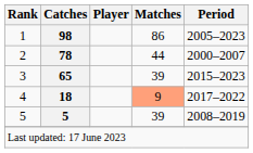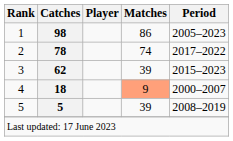 <table class="wikitable plainrowheaders sortable">
 <tr>
 <th scope=col>Rank</th>
 <th scope=col>Catches</th>
 <th scope=col>Player</th>
 <th scope=col>Matches</th>
 <th scope=col>Period</th>
 </tr>
 <tr>
 <td align=center>1</td>
 <th scope=row style=text-align:center;>98</th>
 <td></td>
 <td align=center>86</td>
 <td>2005–2023</td>
 </tr>
 <tr>
 <td align=center>2</td>
 <th scope=row style=text-align:center;>78</th>
 <td></td>
-<td align=center>44</td>
-<td>2000–2007</td>
+<td align=center>74</td>
+<td>2017–2022</td>
 </tr>
 <tr>
 <td align=center>3</td>
-<th scope=row style=text-align:center;>65</th>
+<th scope=row style=text-align:center;>62</th>
 <td></td>
 <td align=center>39</td>
 <td>2015–2023</td>
 </tr>
 <tr>
 <td align=center>4</td>
 <th scope=row style=text-align:center;>18</th>
 <td></td>
 <td align=center style="background: lightsalmon;">9</td>
-<td>2017–2022</td>
+<td>2000–2007</td>
 </tr>
 <tr>
 <td align=center>5</td>
 <th scope=row style=text-align:center;>5</th>
 <td></td>
 <td align=center>39</td>
 <td>2008–2019</td>
 </tr>
 <tr>
 </tr>
 <tr class=sortbottom>
 <td colspan=5><small>Last updated: 17 June 2023</small></td>
 </tr>
 </table>
